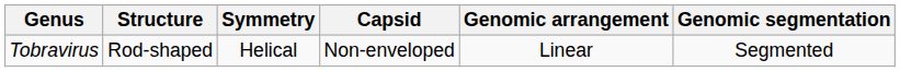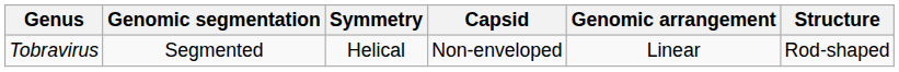 <table class="wikitable sortable" style="text-align:center">
 <tr>
 <th>Genus</th>
-<th>Structure</th>
+<th>Genomic segmentation</th>
 <th>Symmetry</th>
 <th>Capsid</th>
 <th>Genomic arrangement</th>
-<th>Genomic segmentation</th>
+<th>Structure</th>
 </tr>
 <tr>
 <td><em>Tobravirus</em></td>
-<td>Rod-shaped</td>
+<td>Segmented</td>
 <td>Helical</td>
 <td>Non-enveloped</td>
 <td>Linear</td>
-<td>Segmented</td>
+<td>Rod-shaped</td>
 </tr>
 </table>
